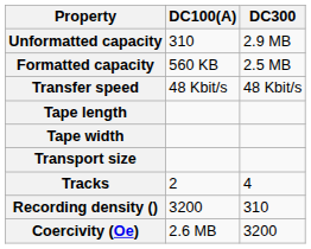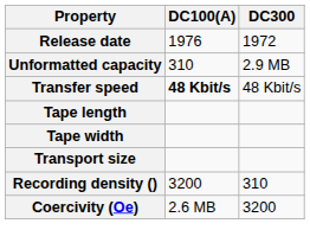 <table class="wikitable">
 <tr>
 <th>Property</th>
 <th>DC100(A)</th>
 <th>DC300</th>
 </tr>
 <tr>
+<th>Release date</th>
+<td>1976</td>
+<td>1972</td>
+</tr>
+<tr>
 <th>Unformatted capacity</th>
 <td>310</td>
 <td>2.9 MB</td>
 </tr>
 <tr>
-<th>Formatted capacity</th>
-<td>560 KB</td>
-<td>2.5 MB</td>
-</tr>
-<tr>
 <th>Transfer speed</th>
-<td>48 Kbit/s</td>
+<td><strong>48 Kbit/s</strong></td>
 <td>48 Kbit/s</td>
 </tr>
 <tr>
 <th>Tape length</th>
 <td></td>
 <td></td>
 </tr>
 <tr>
 <th>Tape width</th>
 <td></td>
 <td></td>
 </tr>
 <tr>
 <th>Transport size<br></th>
 <td></td>
 <td></td>
 </tr>
 <tr>
-<th>Tracks</th>
-<td>2</td>
-<td>4</td>
-</tr>
-<tr>
 <th>Recording density ()</th>
 <td>3200</td>
 <td>310</td>
 </tr>
 <tr>
 <th>Coercivity (<a href='#'>Oe</a>)</th>
 <td>2.6 MB</td>
 <td>3200</td>
 </tr>
 </table>
